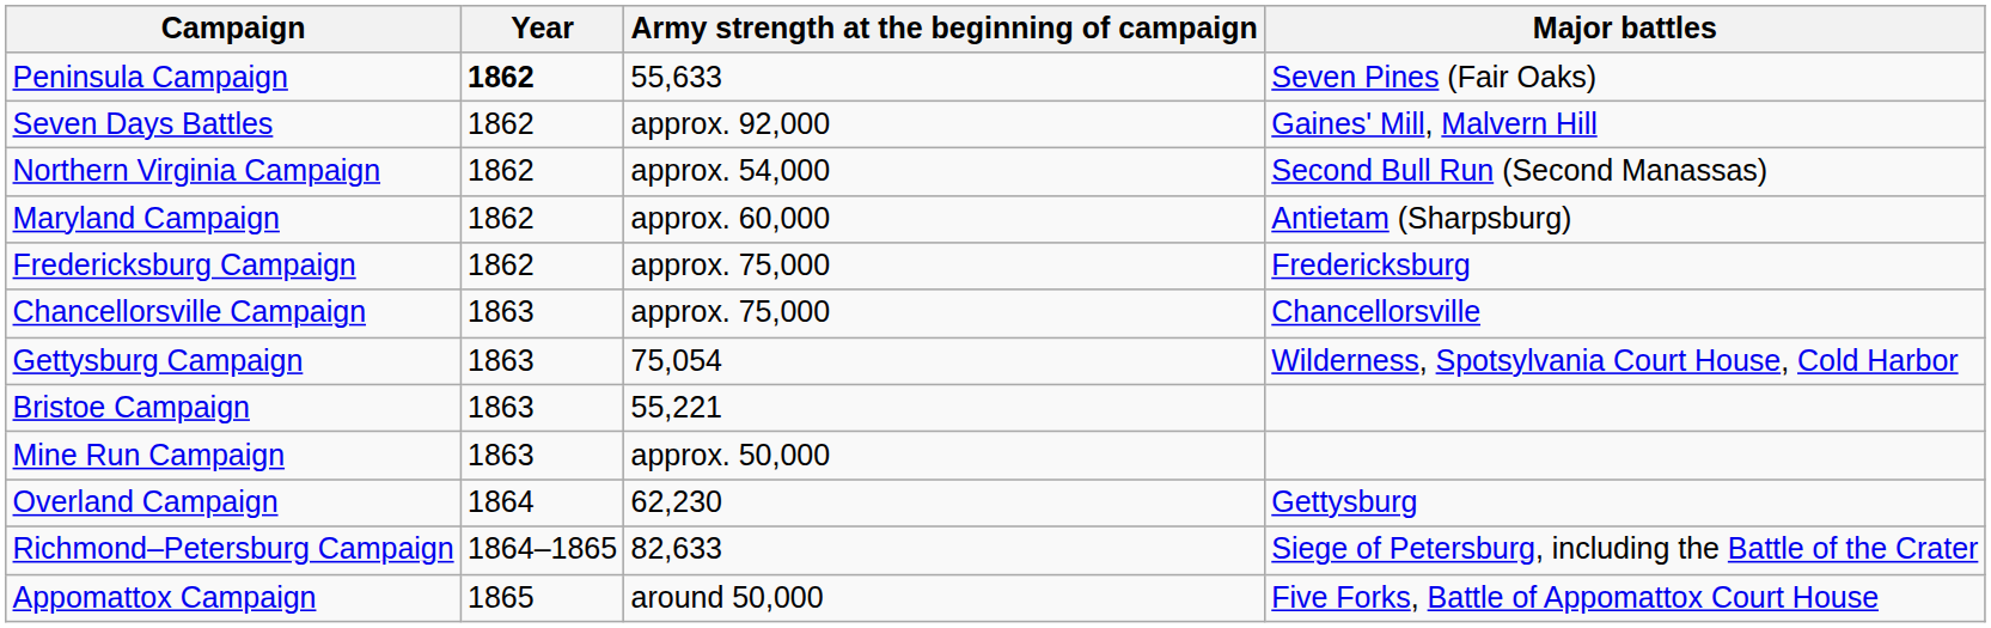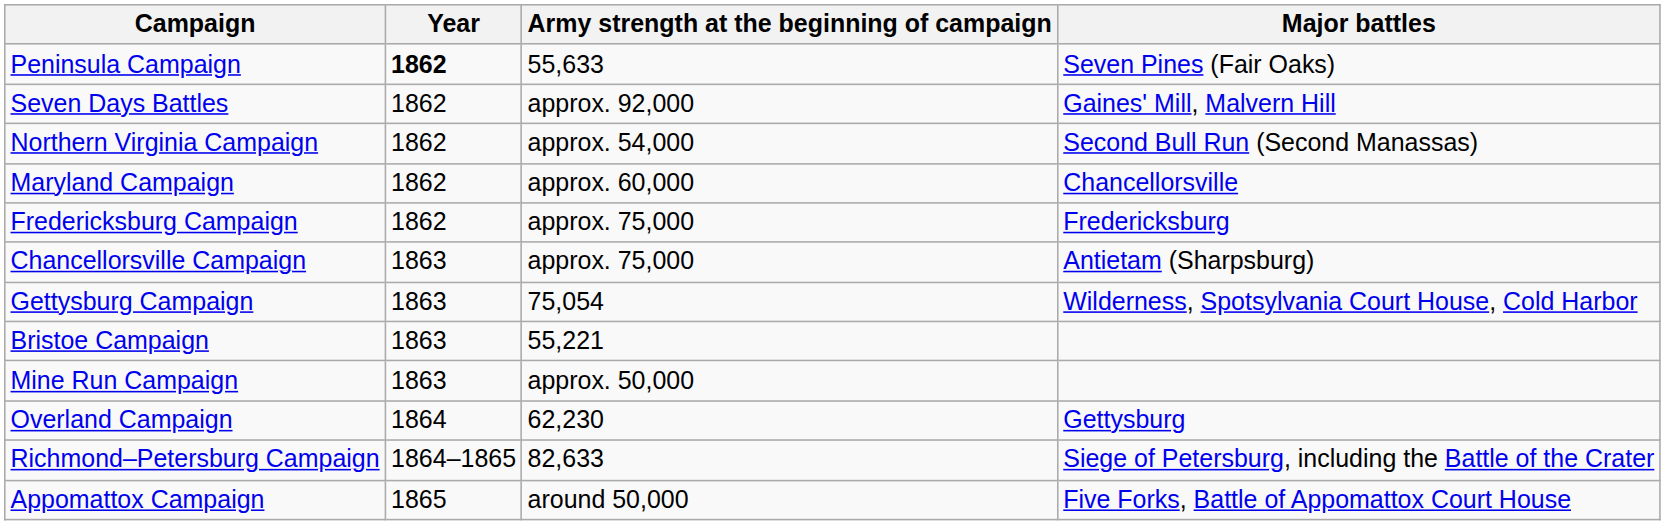 <table class=wikitable>
 <tr>
 <th>Campaign</th>
 <th>Year</th>
 <th>Army strength at the beginning of campaign</th>
 <th>Major battles</th>
 </tr>
 <tr>
 <td><a href='#'>Peninsula Campaign</a></td>
 <td><strong>1862</strong></td>
 <td>55,633</td>
 <td><a href='#'>Seven Pines</a> (Fair Oaks)</td>
 </tr>
 <tr>
 <td><a href='#'>Seven Days Battles</a></td>
 <td>1862</td>
 <td>approx. 92,000</td>
 <td><a href='#'>Gaines' Mill</a>, <a href='#'>Malvern Hill</a></td>
 </tr>
 <tr>
 <td><a href='#'>Northern Virginia Campaign</a></td>
 <td>1862</td>
 <td>approx. 54,000</td>
 <td><a href='#'>Second Bull Run</a> (Second Manassas)</td>
 </tr>
 <tr>
 <td><a href='#'>Maryland Campaign</a></td>
 <td>1862</td>
 <td>approx. 60,000</td>
-<td><a href='#'>Antietam</a> (Sharpsburg)</td>
+<td><a href='#'>Chancellorsville</a></td>
 </tr>
 <tr>
 <td><a href='#'>Fredericksburg Campaign</a></td>
 <td>1862</td>
 <td>approx. 75,000</td>
 <td><a href='#'>Fredericksburg</a></td>
 </tr>
 <tr>
 <td><a href='#'>Chancellorsville Campaign</a></td>
 <td>1863</td>
 <td>approx. 75,000</td>
-<td><a href='#'>Chancellorsville</a></td>
+<td><a href='#'>Antietam</a> (Sharpsburg)</td>
 </tr>
 <tr>
 <td><a href='#'>Gettysburg Campaign</a></td>
 <td>1863</td>
 <td>75,054</td>
 <td><a href='#'>Wilderness</a>, <a href='#'>Spotsylvania Court House</a>, <a href='#'>Cold Harbor</a></td>
 </tr>
 <tr>
 <td><a href='#'>Bristoe Campaign</a></td>
 <td>1863</td>
 <td>55,221</td>
 <td> </td>
 </tr>
 <tr>
 <td><a href='#'>Mine Run Campaign</a></td>
 <td>1863</td>
 <td>approx. 50,000</td>
 <td> </td>
 </tr>
 <tr>
 <td><a href='#'>Overland Campaign</a></td>
 <td>1864</td>
 <td>62,230</td>
 <td><a href='#'>Gettysburg</a></td>
 </tr>
 <tr>
 <td><a href='#'>Richmond–Petersburg Campaign</a></td>
 <td>1864–1865</td>
 <td>82,633</td>
 <td><a href='#'>Siege of Petersburg</a>, including the <a href='#'>Battle of the Crater</a></td>
 </tr>
 <tr>
 <td><a href='#'>Appomattox Campaign</a></td>
 <td>1865</td>
 <td>around 50,000</td>
 <td><a href='#'>Five Forks</a>, <a href='#'>Battle of Appomattox Court House</a></td>
 </tr>
 </table>
